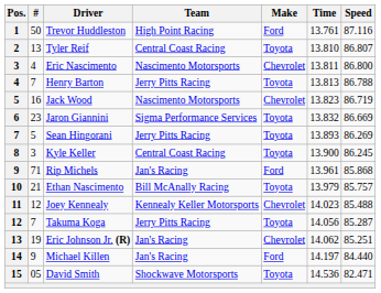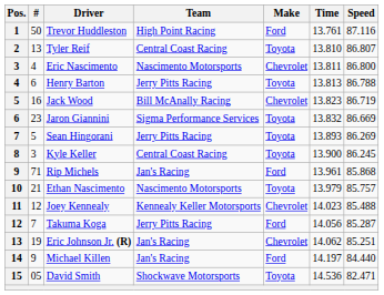 <table class="wikitable" style="font-size:95%">
 <tr>
 <th>Pos.</th>
 <th>#</th>
 <th>Driver</th>
 <th>Team</th>
 <th>Make</th>
 <th>Time</th>
 <th>Speed</th>
 </tr>
 <tr>
 <th>1</th>
 <td>50</td>
 <td><a href='#'>Trevor Huddleston</a></td>
 <td><a href='#'>High Point Racing</a></td>
 <td><a href='#'>Ford</a></td>
 <td>13.761</td>
 <td>87.116</td>
 </tr>
 <tr>
 <th>2</th>
 <td>13</td>
 <td><a href='#'>Tyler Reif</a></td>
 <td><a href='#'>Central Coast Racing</a></td>
 <td><a href='#'>Toyota</a></td>
 <td>13.810</td>
 <td>86.807</td>
 </tr>
 <tr>
 <th>3</th>
 <td>4</td>
 <td><a href='#'>Eric Nascimento</a></td>
 <td><a href='#'>Nascimento Motorsports</a></td>
 <td><a href='#'>Chevrolet</a></td>
 <td>13.811</td>
 <td>86.800</td>
 </tr>
 <tr>
 <th>4</th>
-<td>7</td>
+<td>6</td>
 <td><a href='#'>Henry Barton</a></td>
 <td><a href='#'>Jerry Pitts Racing</a></td>
 <td><a href='#'>Toyota</a></td>
 <td>13.813</td>
 <td>86.788</td>
 </tr>
 <tr>
 <th>5</th>
 <td>16</td>
 <td><a href='#'>Jack Wood</a></td>
-<td><a href='#'>Nascimento Motorsports</a></td>
+<td><a href='#'>Bill McAnally Racing</a></td>
 <td><a href='#'>Chevrolet</a></td>
 <td>13.823</td>
 <td>86.719</td>
 </tr>
 <tr>
 <th>6</th>
 <td>23</td>
 <td><a href='#'>Jaron Giannini</a></td>
 <td><a href='#'>Sigma Performance Services</a></td>
 <td><a href='#'>Toyota</a></td>
 <td>13.832</td>
 <td>86.669</td>
 </tr>
 <tr>
 <th>7</th>
 <td>5</td>
 <td><a href='#'>Sean Hingorani</a></td>
 <td><a href='#'>Jerry Pitts Racing</a></td>
 <td><a href='#'>Toyota</a></td>
 <td>13.893</td>
 <td>86.269</td>
 </tr>
 <tr>
 <th>8</th>
 <td>3</td>
 <td><a href='#'>Kyle Keller</a></td>
 <td><a href='#'>Central Coast Racing</a></td>
 <td><a href='#'>Toyota</a></td>
 <td>13.900</td>
 <td>86.245</td>
 </tr>
 <tr>
 <th>9</th>
 <td>71</td>
 <td><a href='#'>Rip Michels</a></td>
 <td><a href='#'>Jan's Racing</a></td>
 <td><a href='#'>Ford</a></td>
 <td>13.961</td>
 <td>85.868</td>
 </tr>
 <tr>
 <th>10</th>
 <td>21</td>
 <td><a href='#'>Ethan Nascimento</a></td>
-<td><a href='#'>Bill McAnally Racing</a></td>
+<td><a href='#'>Nascimento Motorsports</a></td>
 <td><a href='#'>Toyota</a></td>
 <td>13.979</td>
 <td>85.757</td>
 </tr>
 <tr>
 <th>11</th>
 <td>12</td>
 <td><a href='#'>Joey Kennealy</a></td>
 <td><a href='#'>Kennealy Keller Motorsports</a></td>
 <td><a href='#'>Chevrolet</a></td>
 <td>14.023</td>
 <td>85.488</td>
 </tr>
 <tr>
 <th>12</th>
 <td>7</td>
 <td><a href='#'>Takuma Koga</a></td>
 <td><a href='#'>Jerry Pitts Racing</a></td>
-<td><a href='#'>Toyota</a></td>
+<td><a href='#'>Ford</a></td>
 <td>14.056</td>
 <td>85.287</td>
 </tr>
 <tr>
 <th>13</th>
 <td>19</td>
 <td><a href='#'>Eric Johnson Jr.</a> <strong>(R)</strong></td>
 <td><a href='#'>Jan's Racing</a></td>
 <td><a href='#'>Chevrolet</a></td>
 <td>14.062</td>
 <td>85.251</td>
 </tr>
 <tr>
 <th>14</th>
 <td>9</td>
 <td><a href='#'>Michael Killen</a></td>
 <td><a href='#'>Jan's Racing</a></td>
 <td><a href='#'>Ford</a></td>
 <td>14.197</td>
 <td>84.440</td>
 </tr>
 <tr>
 <th>15</th>
 <td>05</td>
 <td><a href='#'>David Smith</a></td>
 <td><a href='#'>Shockwave Motorsports</a></td>
 <td><a href='#'>Toyota</a></td>
 <td>14.536</td>
 <td>82.471</td>
 </tr>
 <tr>
 <th colspan="7"></th>
 </tr>
 </table>
